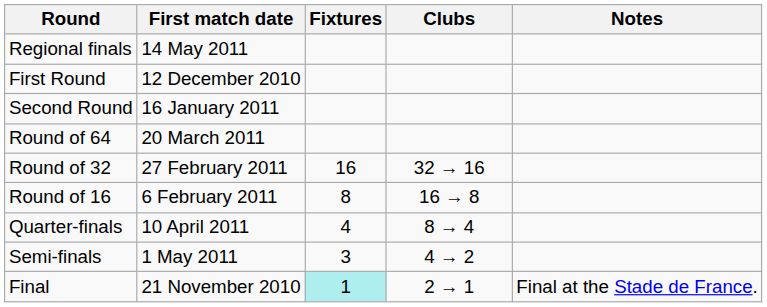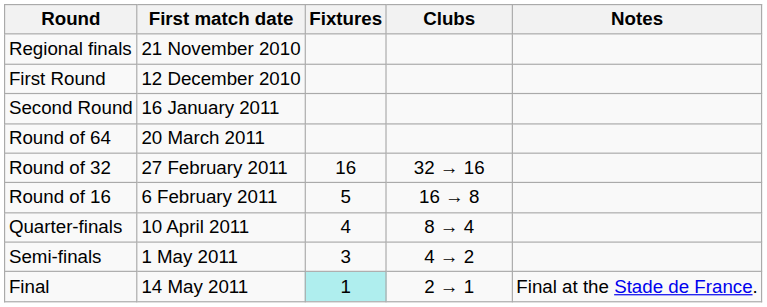 <table class="wikitable">
 <tr>
 <th>Round</th>
 <th>First match date</th>
 <th>Fixtures</th>
 <th width=100>Clubs</th>
 <th>Notes</th>
 </tr>
 <tr align=center>
 <td align=left>Regional finals</td>
-<td align=left>14 May 2011</td>
+<td align=left>21 November 2010</td>
 <td></td>
 <td></td>
 <td></td>
 </tr>
 <tr align=center>
 <td align=left>First Round</td>
 <td align=left>12 December 2010</td>
 <td></td>
 <td></td>
 <td></td>
 </tr>
 <tr align=center>
 <td align=left>Second Round</td>
 <td align=left>16 January 2011</td>
 <td></td>
 <td></td>
 <td></td>
 </tr>
 <tr align=center>
 <td align=left>Round of 64</td>
 <td align=left>20 March 2011</td>
 <td></td>
 <td></td>
 <td></td>
 </tr>
 <tr align=center>
 <td align=left>Round of 32</td>
 <td align=left>27 February 2011</td>
 <td>16</td>
 <td>32 → 16</td>
 <td></td>
 </tr>
 <tr align=center>
 <td align=left>Round of 16</td>
 <td align=left>6 February 2011</td>
-<td>8</td>
+<td>5</td>
 <td>16 → 8</td>
 <td></td>
 </tr>
 <tr align=center>
 <td align=left>Quarter-finals</td>
 <td align=left>10 April 2011</td>
 <td>4</td>
 <td>8 → 4</td>
 <td></td>
 </tr>
 <tr align=center>
 <td align=left>Semi-finals</td>
 <td align=left>1 May 2011</td>
 <td>3</td>
 <td>4 → 2</td>
 <td></td>
 </tr>
 <tr align=center>
 <td align=left>Final</td>
-<td align=left>21 November 2010</td>
+<td align=left>14 May 2011</td>
 <td style="background: paleturquoise;">1</td>
 <td>2 → 1</td>
 <td>Final at the <a href='#'>Stade de France</a>.</td>
 </tr>
 </table>
